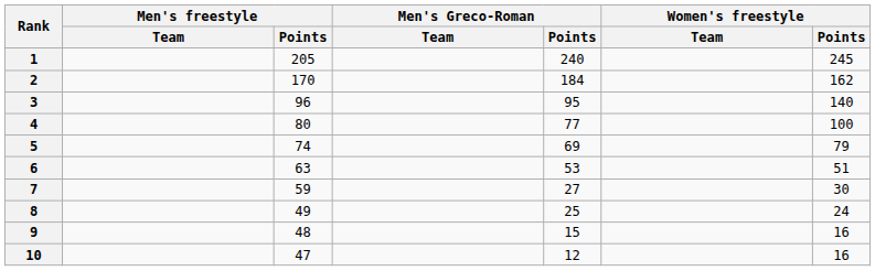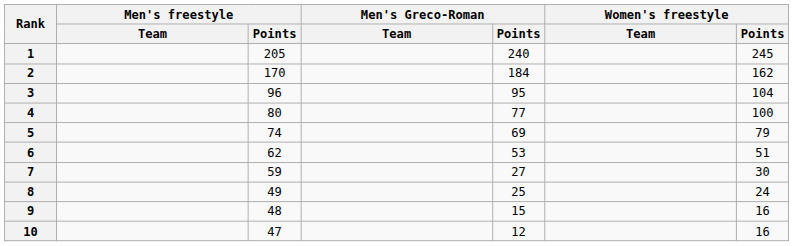 <table class="wikitable" style="text-align:center;">
 <tr>
 <th width=50 rowspan="2">Rank</th>
 <th colspan="2">Men's freestyle</th>
 <th colspan="2">Men's Greco-Roman</th>
 <th colspan="2">Women's freestyle</th>
 </tr>
 <tr>
 <th width=200>Team</th>
 <th width=50>Points</th>
 <th width=200>Team</th>
 <th width=50>Points</th>
 <th width=200>Team</th>
 <th width=50>Points</th>
 </tr>
 <tr>
 <th>1</th>
 <td align=left></td>
 <td>205</td>
 <td align=left></td>
 <td>240</td>
 <td align=left></td>
 <td>245</td>
 </tr>
 <tr>
 <th>2</th>
 <td align=left></td>
 <td>170</td>
 <td align=left></td>
 <td>184</td>
 <td align=left></td>
 <td>162</td>
 </tr>
 <tr>
 <th>3</th>
 <td align=left></td>
 <td>96</td>
 <td align=left></td>
 <td>95</td>
 <td align=left></td>
-<td>140</td>
+<td>104</td>
 </tr>
 <tr>
 <th>4</th>
 <td align=left></td>
 <td>80</td>
 <td align=left></td>
 <td>77</td>
 <td align=left></td>
 <td>100</td>
 </tr>
 <tr>
 <th>5</th>
 <td align=left></td>
 <td>74</td>
 <td align=left></td>
 <td>69</td>
 <td align=left></td>
 <td>79</td>
 </tr>
 <tr>
 <th>6</th>
 <td align=left></td>
-<td>63</td>
+<td>62</td>
 <td align=left></td>
 <td>53</td>
 <td align=left></td>
 <td>51</td>
 </tr>
 <tr>
 <th>7</th>
 <td align=left></td>
 <td>59</td>
 <td align=left></td>
 <td>27</td>
 <td align=left></td>
 <td>30</td>
 </tr>
 <tr>
 <th>8</th>
 <td align=left></td>
 <td>49</td>
 <td align=left></td>
 <td>25</td>
 <td align=left></td>
 <td>24</td>
 </tr>
 <tr>
 <th>9</th>
 <td align=left></td>
 <td>48</td>
 <td align=left></td>
 <td>15</td>
 <td align=left></td>
 <td>16</td>
 </tr>
 <tr>
 <th>10</th>
 <td align=left></td>
 <td>47</td>
 <td align=left></td>
 <td>12</td>
 <td align=left></td>
 <td>16</td>
 </tr>
 </table>
